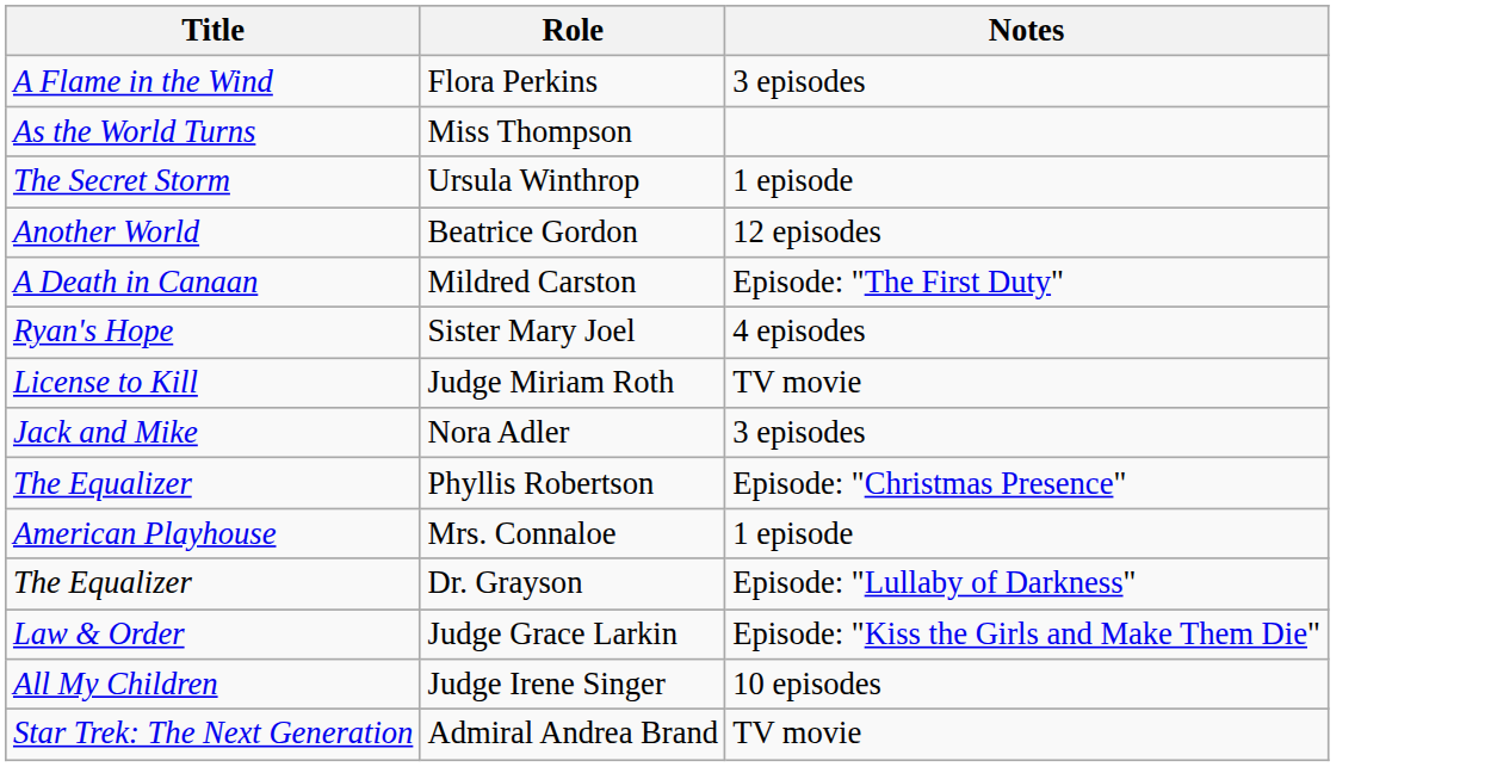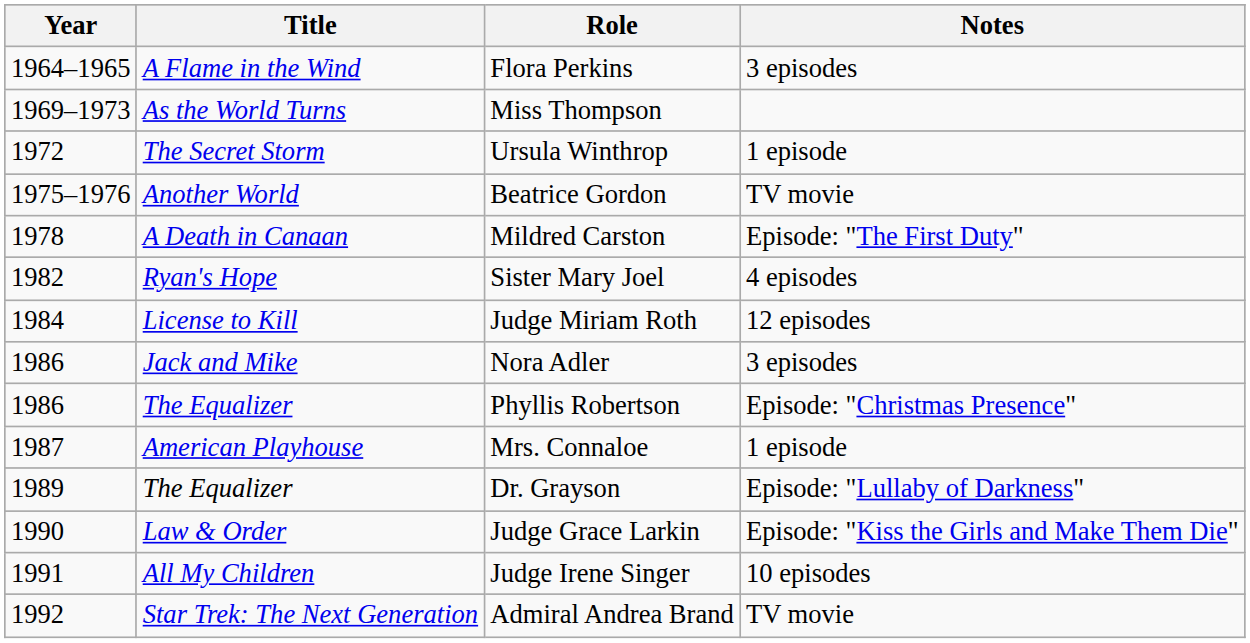 <table class="wikitable sortable">
 <tr>
+<th>Year</th>
 <th>Title</th>
 <th>Role</th>
 <th>Notes</th>
 </tr>
 <tr>
+<td>1964–1965</td>
 <td><em><a href='#'>A Flame in the Wind</a></em></td>
 <td>Flora Perkins</td>
 <td>3 episodes</td>
 </tr>
 <tr>
+<td>1969–1973</td>
 <td><em><a href='#'>As the World Turns</a></em></td>
 <td>Miss Thompson</td>
 <td></td>
 </tr>
 <tr>
+<td>1972</td>
 <td><em><a href='#'>The Secret Storm</a></em></td>
 <td>Ursula Winthrop</td>
 <td>1 episode</td>
 </tr>
 <tr>
+<td>1975–1976</td>
 <td><em><a href='#'>Another World</a></em></td>
 <td>Beatrice Gordon</td>
-<td>12 episodes</td>
+<td>TV movie</td>
 </tr>
 <tr>
+<td>1978</td>
 <td><em><a href='#'>A Death in Canaan</a></em></td>
 <td>Mildred Carston</td>
 <td>Episode: "<a href='#'>The First Duty</a>"</td>
 </tr>
 <tr>
+<td>1982</td>
 <td><em><a href='#'>Ryan's Hope</a></em></td>
 <td>Sister Mary Joel</td>
 <td>4 episodes</td>
 </tr>
 <tr>
+<td>1984</td>
 <td><em><a href='#'>License to Kill</a></em></td>
 <td>Judge Miriam Roth</td>
-<td>TV movie</td>
+<td>12 episodes</td>
 </tr>
 <tr>
+<td>1986</td>
 <td><em><a href='#'>Jack and Mike</a></em></td>
 <td>Nora Adler</td>
 <td>3 episodes</td>
 </tr>
 <tr>
+<td>1986</td>
 <td><em><a href='#'>The Equalizer</a></em></td>
 <td>Phyllis Robertson</td>
 <td>Episode: "<a href='#'>Christmas Presence</a>"</td>
 </tr>
 <tr>
+<td>1987</td>
 <td><em><a href='#'>American Playhouse</a></em></td>
 <td>Mrs. Connaloe</td>
 <td>1 episode</td>
 </tr>
 <tr>
+<td>1989</td>
 <td><em>The Equalizer</em></td>
 <td>Dr. Grayson</td>
 <td>Episode: "<a href='#'>Lullaby of Darkness</a>"</td>
 </tr>
 <tr>
+<td>1990</td>
 <td><em><a href='#'>Law & Order</a></em></td>
 <td>Judge Grace Larkin</td>
 <td>Episode: "<a href='#'>Kiss the Girls and Make Them Die</a>"</td>
 </tr>
 <tr>
+<td>1991</td>
 <td><em><a href='#'>All My Children</a></em></td>
 <td>Judge Irene Singer</td>
 <td>10 episodes</td>
 </tr>
 <tr>
+<td>1992</td>
 <td><em><a href='#'>Star Trek: The Next Generation</a></em></td>
 <td>Admiral Andrea Brand</td>
 <td>TV movie</td>
 </tr>
 </table>
